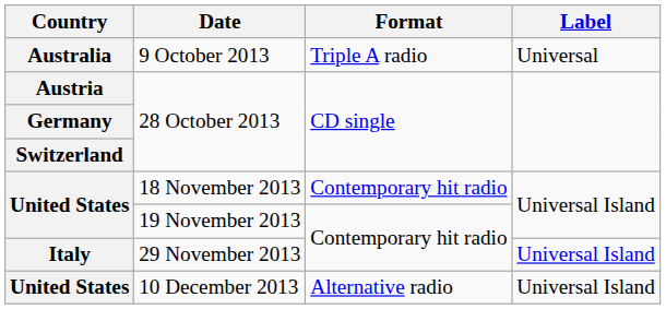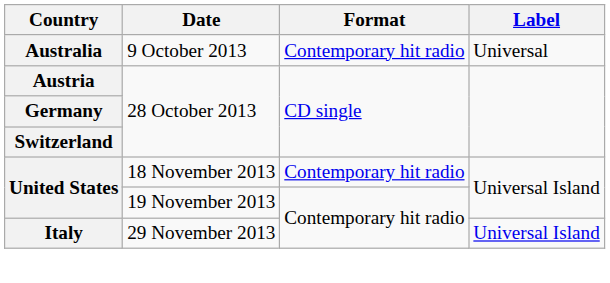 <table class="wikitable plainrowheaders">
 <tr>
 <th scope"col">Country</th>
 <th>Date</th>
 <th>Format</th>
 <th><a href='#'>Label</a></th>
 </tr>
 <tr>
 <th scope="row">Australia</th>
 <td>9 October 2013</td>
-<td><a href='#'>Triple A</a> radio</td>
+<td><a href='#'>Contemporary hit radio</a></td>
 <td>Universal</td>
 </tr>
 <tr>
 <th scope="row">Austria</th>
 <td rowspan="3">28 October 2013</td>
 <td rowspan="3"><a href='#'>CD single</a></td>
 <td rowspan="3"></td>
 </tr>
 <tr>
 <th scope="row">Germany</th>
 </tr>
 <tr>
 <th scope="row">Switzerland</th>
 </tr>
 <tr>
 <th scope="row" rowspan="2">United States</th>
 <td>18 November 2013</td>
 <td><a href='#'>Contemporary hit radio</a></td>
 <td rowspan="2">Universal Island</td>
 </tr>
 <tr>
 <td>19 November 2013</td>
 <td rowspan="2">Contemporary hit radio</td>
 </tr>
 <tr>
 <th scope="row">Italy</th>
 <td>29 November 2013</td>
 <td><a href='#'>Universal Island</a></td>
 </tr>
-<tr>
-<th scope="row">United States</th>
-<td>10 December 2013</td>
-<td><a href='#'>Alternative</a> radio</td>
-<td>Universal Island</td>
-</tr>
 </table>
